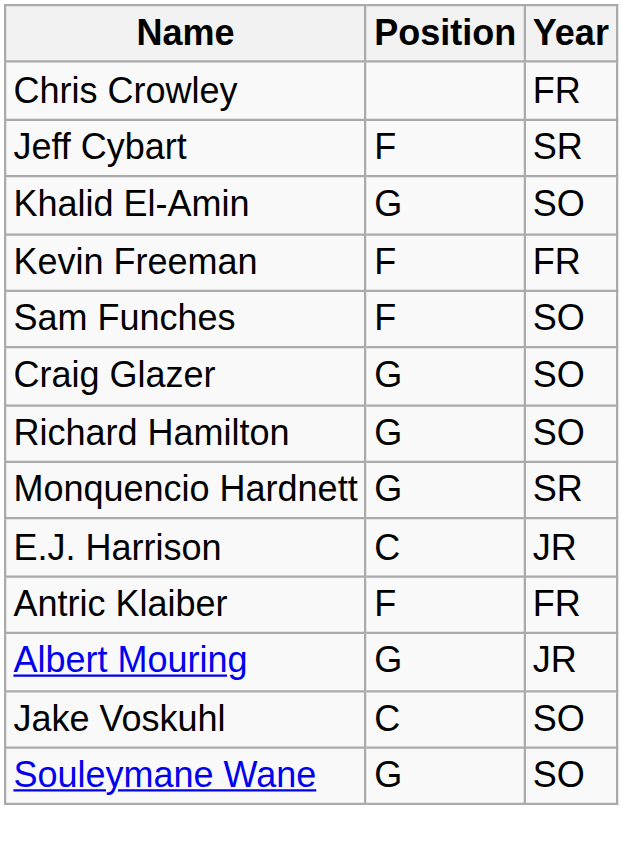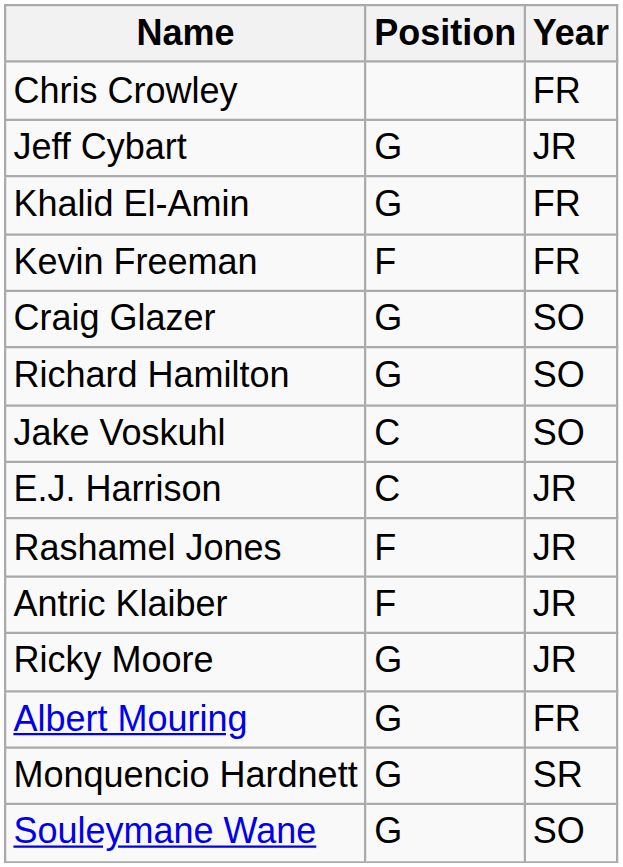 <table class="wikitable" border="1">
 <tr>
 <th>Name</th>
 <th>Position</th>
 <th>Year</th>
 </tr>
 <tr>
 <td>Chris Crowley</td>
 <td></td>
 <td>FR</td>
 </tr>
 <tr>
 <td>Jeff Cybart</td>
-<td>F</td>
-<td>SR</td>
+<td>G</td>
+<td>JR</td>
 </tr>
 <tr>
 <td>Khalid El-Amin</td>
 <td>G</td>
-<td>SO</td>
+<td>FR</td>
 </tr>
 <tr>
 <td>Kevin Freeman</td>
 <td>F</td>
 <td>FR</td>
-</tr>
-<tr>
-<td>Sam Funches</td>
-<td>F</td>
-<td>SO</td>
 </tr>
 <tr>
 <td>Craig Glazer</td>
 <td>G</td>
 <td>SO</td>
 </tr>
 <tr>
 <td>Richard Hamilton</td>
 <td>G</td>
 <td>SO</td>
 </tr>
 <tr>
-<td>Monquencio Hardnett</td>
-<td>G</td>
-<td>SR</td>
+<td>Jake Voskuhl</td>
+<td>C</td>
+<td>SO</td>
 </tr>
 <tr>
 <td>E.J. Harrison</td>
 <td>C</td>
 <td>JR</td>
 </tr>
 <tr>
+<td>Rashamel Jones</td>
+<td>F</td>
+<td>JR</td>
+</tr>
+<tr>
 <td>Antric Klaiber</td>
 <td>F</td>
-<td>FR</td>
+<td>JR</td>
+</tr>
+<tr>
+<td>Ricky Moore</td>
+<td>G</td>
+<td>JR</td>
 </tr>
 <tr>
 <td><a href='#'>Albert Mouring</a></td>
 <td>G</td>
-<td>JR</td>
+<td>FR</td>
 </tr>
 <tr>
-<td>Jake Voskuhl</td>
-<td>C</td>
-<td>SO</td>
+<td>Monquencio Hardnett</td>
+<td>G</td>
+<td>SR</td>
 </tr>
 <tr>
 <td><a href='#'>Souleymane Wane</a></td>
 <td>G</td>
 <td>SO</td>
 </tr>
 </table>
